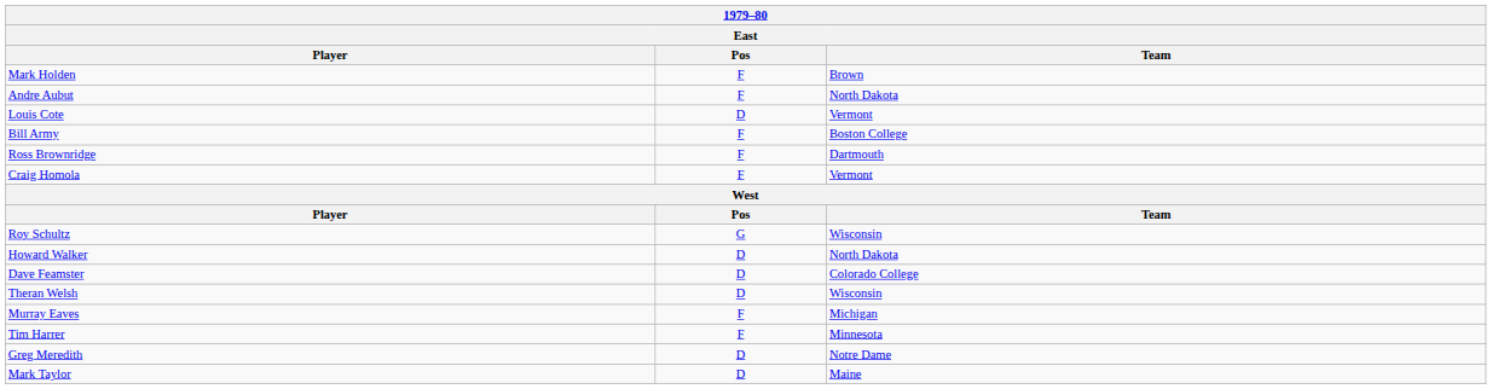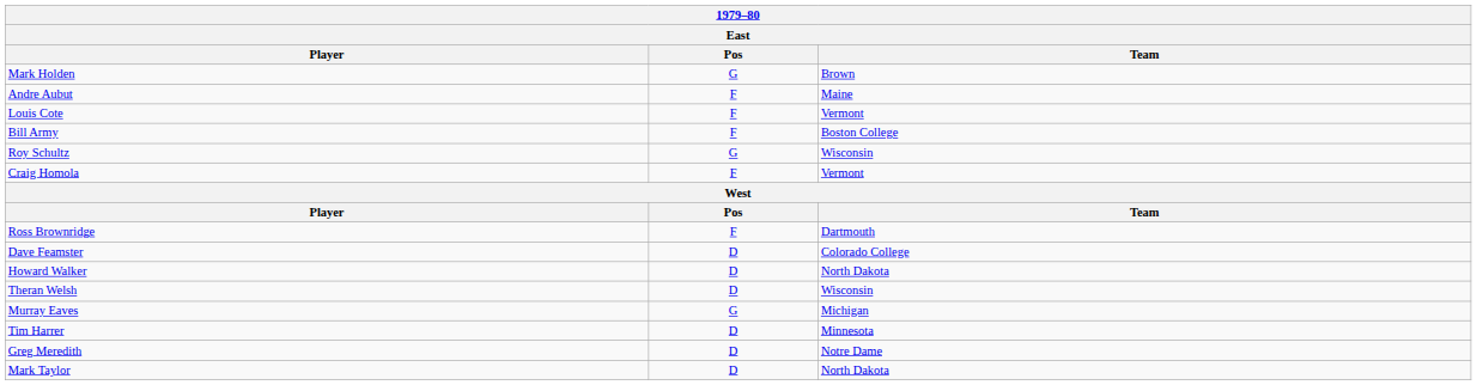 <table class="wikitable" width=95%>
 <tr>
 <th colspan=3><a href='#'>1979–80</a></th>
 </tr>
 <tr>
 <th colspan=3><strong>East</strong></th>
 </tr>
 <tr>
 <th>Player</th>
 <th>Pos</th>
 <th>Team</th>
 </tr>
 <tr>
 <td><a href='#'>Mark Holden</a></td>
-<td style="text-align:center;"><a href='#'>F</a></td>
+<td style="text-align:center;"><a href='#'>G</a></td>
 <td><a href='#'>Brown</a></td>
 </tr>
 <tr>
 <td><a href='#'>Andre Aubut</a></td>
 <td style="text-align:center;"><a href='#'>F</a></td>
-<td><a href='#'>North Dakota</a></td>
+<td><a href='#'>Maine</a></td>
 </tr>
 <tr>
 <td><a href='#'>Louis Cote</a></td>
-<td style="text-align:center;"><a href='#'>D</a></td>
+<td style="text-align:center;"><a href='#'>F</a></td>
 <td><a href='#'>Vermont</a></td>
 </tr>
 <tr>
 <td><a href='#'>Bill Army</a></td>
 <td style="text-align:center;"><a href='#'>F</a></td>
 <td><a href='#'>Boston College</a></td>
 </tr>
 <tr>
-<td><a href='#'>Ross Brownridge</a></td>
-<td style="text-align:center;"><a href='#'>F</a></td>
-<td><a href='#'>Dartmouth</a></td>
+<td><a href='#'>Roy Schultz</a></td>
+<td style="text-align:center;"><a href='#'>G</a></td>
+<td><a href='#'>Wisconsin</a></td>
 </tr>
 <tr>
 <td><a href='#'>Craig Homola</a></td>
 <td style="text-align:center;"><a href='#'>F</a></td>
 <td><a href='#'>Vermont</a></td>
 </tr>
 <tr>
 <th colspan=3><strong>West</strong></th>
 </tr>
 <tr>
 <th>Player</th>
 <th>Pos</th>
 <th>Team</th>
 </tr>
 <tr>
-<td><a href='#'>Roy Schultz</a></td>
-<td style="text-align:center;"><a href='#'>G</a></td>
-<td><a href='#'>Wisconsin</a></td>
+<td><a href='#'>Ross Brownridge</a></td>
+<td style="text-align:center;"><a href='#'>F</a></td>
+<td><a href='#'>Dartmouth</a></td>
+</tr>
+<tr>
+<td><a href='#'>Dave Feamster</a></td>
+<td style="text-align:center;"><a href='#'>D</a></td>
+<td><a href='#'>Colorado College</a></td>
 </tr>
 <tr>
 <td><a href='#'>Howard Walker</a></td>
 <td style="text-align:center;"><a href='#'>D</a></td>
 <td><a href='#'>North Dakota</a></td>
-</tr>
-<tr>
-<td><a href='#'>Dave Feamster</a></td>
-<td style="text-align:center;"><a href='#'>D</a></td>
-<td><a href='#'>Colorado College</a></td>
 </tr>
 <tr>
 <td><a href='#'>Theran Welsh</a></td>
 <td style="text-align:center;"><a href='#'>D</a></td>
 <td><a href='#'>Wisconsin</a></td>
 </tr>
 <tr>
 <td><a href='#'>Murray Eaves</a></td>
-<td style="text-align:center;"><a href='#'>F</a></td>
+<td style="text-align:center;"><a href='#'>G</a></td>
 <td><a href='#'>Michigan</a></td>
 </tr>
 <tr>
 <td><a href='#'>Tim Harrer</a></td>
-<td style="text-align:center;"><a href='#'>F</a></td>
+<td style="text-align:center;"><a href='#'>D</a></td>
 <td><a href='#'>Minnesota</a></td>
 </tr>
 <tr>
 <td><a href='#'>Greg Meredith</a></td>
 <td style="text-align:center;"><a href='#'>D</a></td>
 <td><a href='#'>Notre Dame</a></td>
 </tr>
 <tr>
 <td><a href='#'>Mark Taylor</a></td>
 <td style="text-align:center;"><a href='#'>D</a></td>
-<td><a href='#'>Maine</a></td>
+<td><a href='#'>North Dakota</a></td>
 </tr>
 </table>
